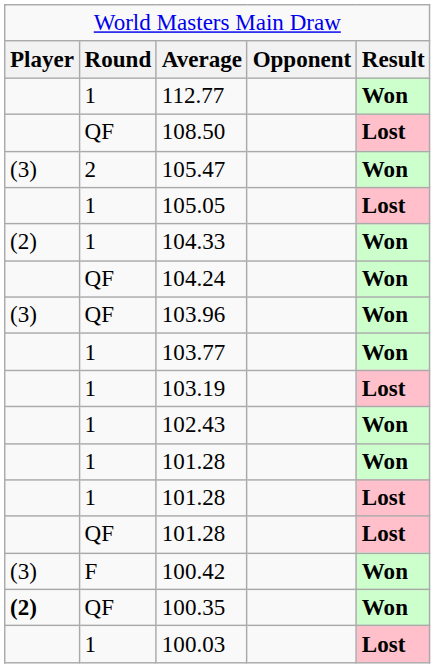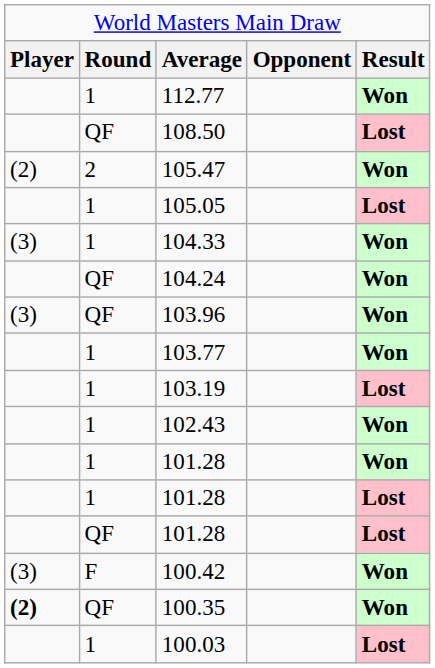 <table class ="wikitable sortable">
 <tr>
 <td colspan="5" style="text-align:center;"><a href='#'>World Masters Main Draw</a></td>
 </tr>
 <tr>
 <th>Player</th>
 <th>Round</th>
 <th>Average</th>
 <th>Opponent</th>
 <th>Result</th>
 </tr>
 <tr>
 <td></td>
 <td>1</td>
 <td>112.77</td>
 <td></td>
 <td style="background:#CCFFCC;"><strong>Won</strong></td>
 </tr>
 <tr>
 <td></td>
 <td>QF</td>
 <td>108.50</td>
 <td></td>
 <td style="background:pink;"><strong>Lost</strong></td>
 </tr>
 <tr>
-<td> (3)</td>
+<td> (2)</td>
 <td>2</td>
 <td>105.47</td>
 <td></td>
 <td style="background:#CCFFCC;"><strong>Won</strong></td>
 </tr>
 <tr>
 <td></td>
 <td>1</td>
 <td>105.05</td>
 <td></td>
 <td style="background:pink;"><strong>Lost</strong></td>
 </tr>
 <tr>
-<td> (2)</td>
+<td> (3)</td>
 <td>1</td>
 <td>104.33</td>
 <td></td>
 <td style="background:#CCFFCC;"><strong>Won</strong></td>
 </tr>
 <tr>
 <td></td>
 <td>QF</td>
 <td>104.24</td>
 <td></td>
 <td style="background:#CCFFCC;"><strong>Won</strong></td>
 </tr>
 <tr>
 <td> (3)</td>
 <td>QF</td>
 <td>103.96</td>
 <td></td>
 <td style="background:#CCFFCC;"><strong>Won</strong></td>
 </tr>
 <tr>
 <td></td>
 <td>1</td>
 <td>103.77</td>
 <td></td>
 <td style="background:#CCFFCC;"><strong>Won</strong></td>
 </tr>
 <tr>
 <td></td>
 <td>1</td>
 <td>103.19</td>
 <td></td>
 <td style="background:pink;"><strong>Lost</strong></td>
 </tr>
 <tr>
 <td></td>
 <td>1</td>
 <td>102.43</td>
 <td></td>
 <td style="background:#CCFFCC;"><strong>Won</strong></td>
 </tr>
 <tr>
 <td></td>
 <td>1</td>
 <td>101.28</td>
 <td></td>
 <td style="background:#CCFFCC;"><strong>Won</strong></td>
 </tr>
 <tr>
 <td></td>
 <td>1</td>
 <td>101.28</td>
 <td></td>
 <td style="background:pink;"><strong>Lost</strong></td>
 </tr>
 <tr>
 <td></td>
 <td>QF</td>
 <td>101.28</td>
 <td></td>
 <td style="background:pink;"><strong>Lost</strong></td>
 </tr>
 <tr>
 <td> (3)</td>
 <td>F</td>
 <td>100.42</td>
 <td></td>
 <td style="background:#CCFFCC;"><strong>Won</strong></td>
 </tr>
 <tr>
 <td><strong> (2)</strong></td>
 <td>QF</td>
 <td>100.35</td>
 <td></td>
 <td style="background:#CCFFCC;"><strong>Won</strong></td>
 </tr>
 <tr>
 <td></td>
 <td>1</td>
 <td>100.03</td>
 <td></td>
 <td style="background:pink;"><strong>Lost</strong></td>
 </tr>
 </table>
